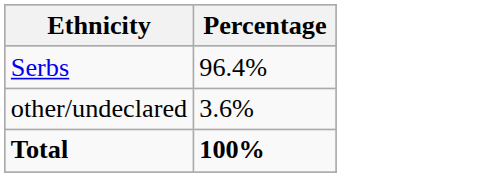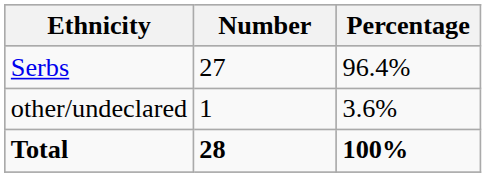 <table class="wikitable">
 <tr>
 <th width="100px">Ethnicity</th>
+<th width="80px">Number</th>
 <th width="80px">Percentage</th>
 </tr>
 <tr>
 <td><a href='#'>Serbs</a></td>
+<td>27</td>
 <td>96.4%</td>
 </tr>
 <tr>
 <td>other/undeclared</td>
+<td>1</td>
 <td>3.6%</td>
 </tr>
 <tr>
 <td><strong>Total</strong></td>
+<td><strong>28</strong></td>
 <td><strong>100%</strong></td>
 </tr>
 </table>
